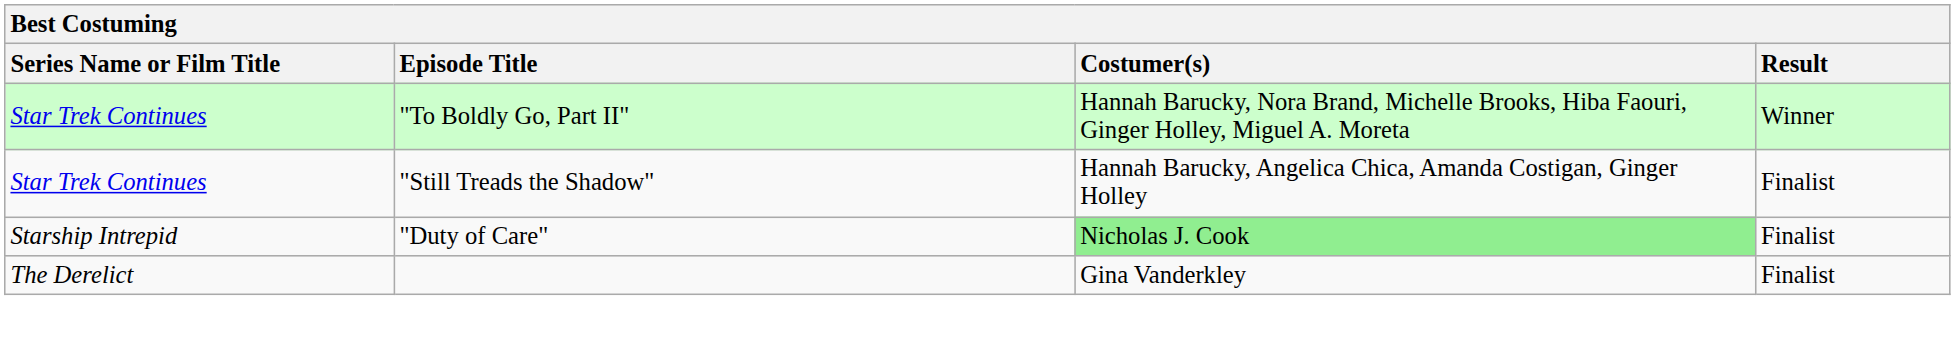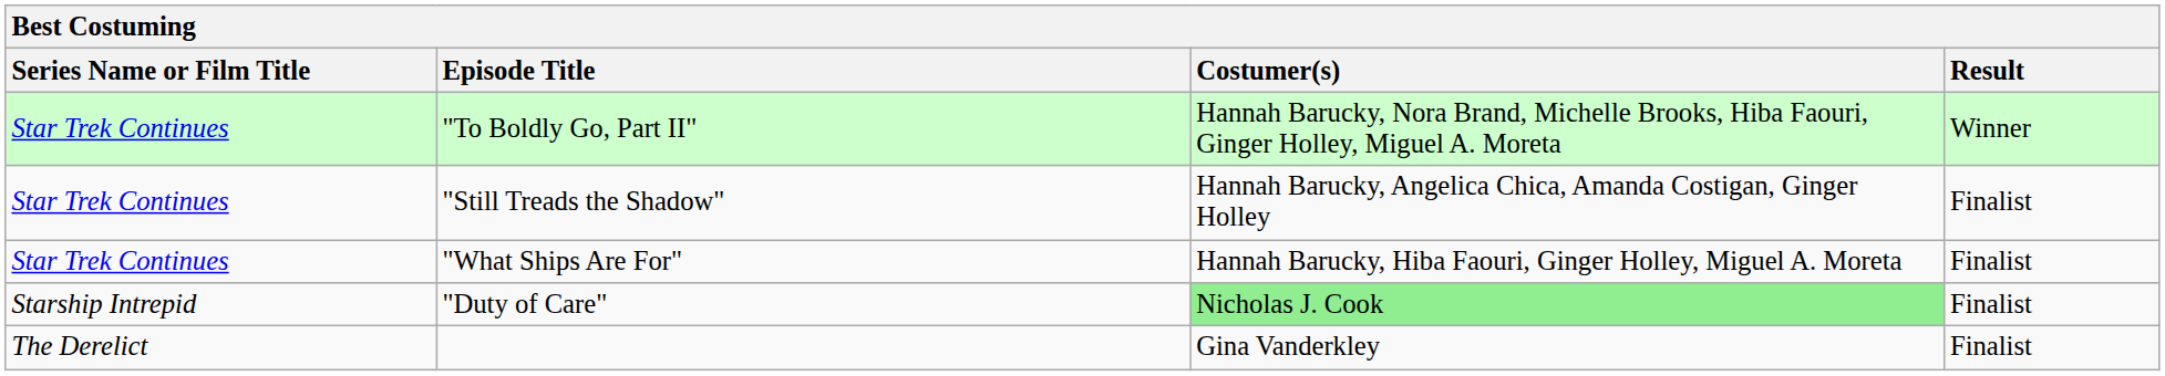 <table class="wikitable" width=100%>
 <tr>
 <th colspan="4" ! style="text-align:left;">Best Costuming</th>
 </tr>
 <tr>
 <th style="text-align:left; width: 20%;"><strong>Series Name or Film Title</strong></th>
 <th style="text-align:left; width: 35%;"><strong>Episode Title</strong></th>
 <th style="text-align:left; width: 35%;"><strong>Costumer(s)</strong></th>
 <th style="text-align:left; width: 10%;"><strong>Result</strong></th>
 </tr>
 <tr style="background-color:#ccffcc;">
 <td><em><a href='#'>Star Trek Continues</a></em></td>
 <td>"To Boldly Go, Part II"</td>
 <td>Hannah Barucky, Nora Brand, Michelle Brooks, Hiba Faouri, Ginger Holley, Miguel A. Moreta</td>
 <td>Winner</td>
 </tr>
 <tr>
 <td><em><a href='#'>Star Trek Continues</a></em></td>
 <td>"Still Treads the Shadow"</td>
 <td>Hannah Barucky, Angelica Chica, Amanda Costigan, Ginger Holley</td>
 <td>Finalist</td>
 </tr>
 <tr>
+<td><em><a href='#'>Star Trek Continues</a></em></td>
+<td>"What Ships Are For"</td>
+<td>Hannah Barucky, Hiba Faouri, Ginger Holley, Miguel A. Moreta</td>
+<td>Finalist</td>
+</tr>
+<tr>
 <td><em>Starship Intrepid</em></td>
 <td>"Duty of Care"</td>
 <td style="background: lightgreen;">Nicholas J. Cook</td>
 <td>Finalist</td>
 </tr>
 <tr>
 <td><em>The Derelict</em></td>
 <td></td>
 <td>Gina Vanderkley</td>
 <td>Finalist</td>
 </tr>
 </table>
